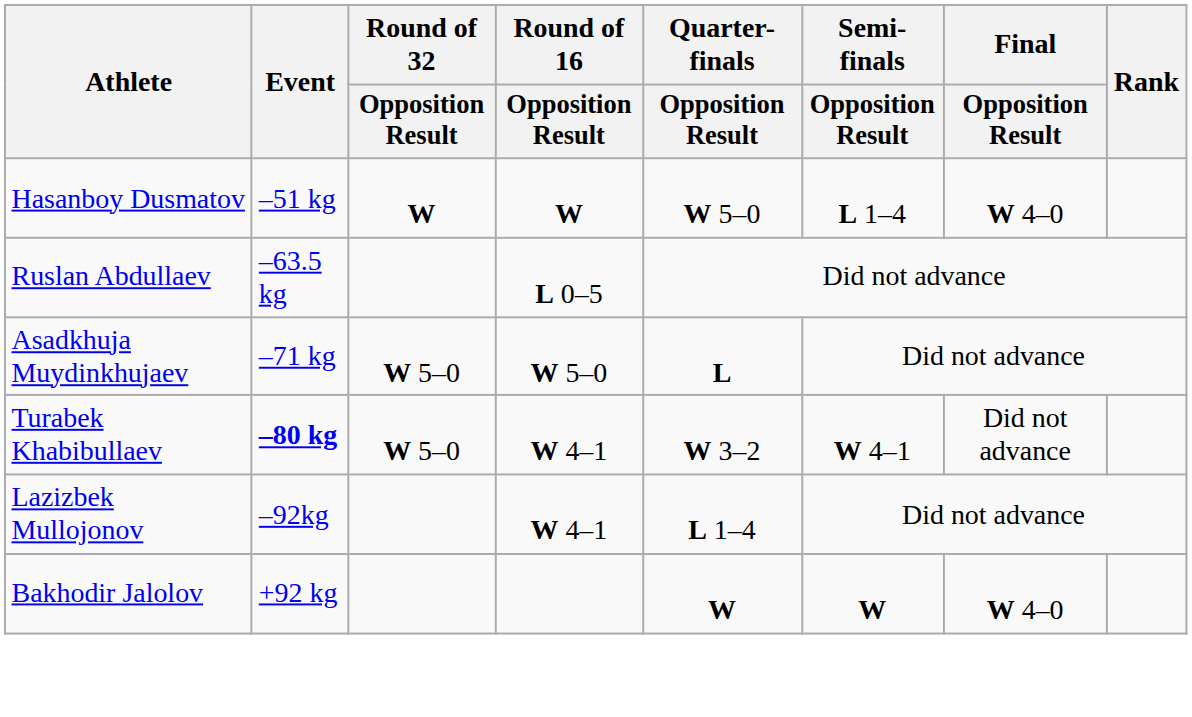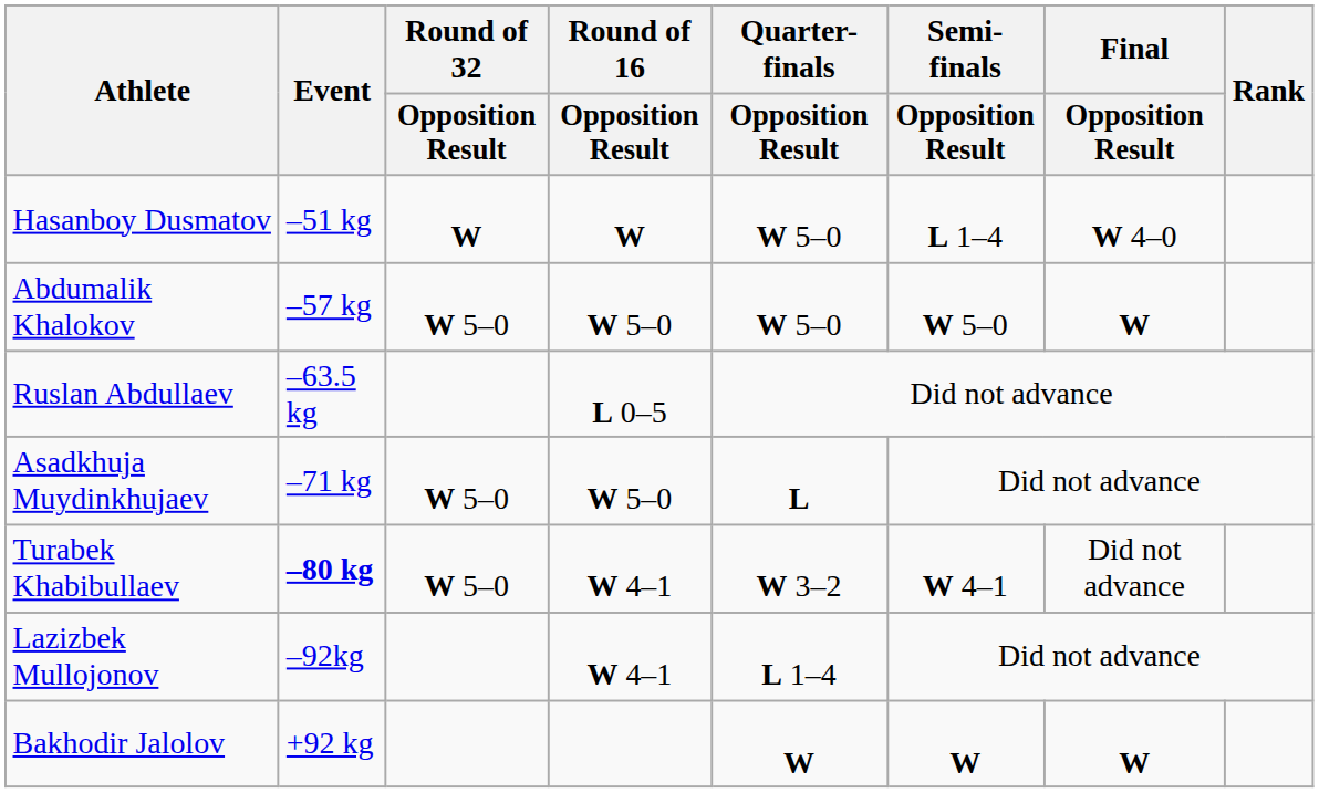 <table class=wikitable style=font-size:90%;text-align:center>
 <tr>
 <th rowspan="2">Athlete</th>
 <th rowspan="2">Event</th>
 <th>Round of 32</th>
 <th>Round of 16</th>
 <th>Quarter-finals</th>
 <th>Semi-finals</th>
 <th>Final</th>
 <th rowspan=2>Rank</th>
 </tr>
 <tr style="font-size:95%">
 <th>Opposition<br>Result</th>
 <th>Opposition<br>Result</th>
 <th>Opposition<br>Result</th>
 <th>Opposition<br>Result</th>
 <th>Opposition<br>Result</th>
 </tr>
 <tr>
 <td align=left><a href='#'>Hasanboy Dusmatov</a></td>
 <td align=left><a href='#'>–51 kg</a></td>
 <td><br><strong>W</strong> <strong></strong></td>
 <td><br><strong>W</strong> </td>
 <td> <br> <strong>W</strong> 5–0</td>
 <td><br><strong>L</strong> 1–4</td>
 <td><br><strong>W</strong> 4–0</td>
+<td></td>
+</tr>
+<tr>
+<td align=left><a href='#'>Abdumalik Khalokov</a></td>
+<td align=left><a href='#'>–57 kg</a></td>
+<td><br><strong>W</strong> 5–0</td>
+<td><br><strong>W</strong> 5–0</td>
+<td><br> <strong>W</strong> 5–0</td>
+<td><br><strong>W</strong> 5–0</td>
+<td><br><strong>W</strong> <strong></strong></td>
 <td></td>
 </tr>
 <tr>
 <td align=left><a href='#'>Ruslan Abdullaev</a></td>
 <td align=left><a href='#'>–63.5 kg</a></td>
 <td></td>
 <td><br><strong>L</strong> 0–5</td>
 <td colspan=4>Did not advance</td>
 </tr>
 <tr>
 <td align=left><a href='#'>Asadkhuja Muydinkhujaev</a></td>
 <td align=left><a href='#'>–71 kg</a></td>
 <td><br><strong>W</strong> 5–0</td>
 <td><br><strong>W</strong> 5–0</td>
 <td> <br> <strong>L</strong> <strong></strong></td>
 <td colspan=3>Did not advance</td>
 </tr>
 <tr>
 <td align=left><a href='#'>Turabek Khabibullaev</a></td>
 <td align=left><strong><a href='#'>–80 kg</a></strong></td>
 <td><br><strong>W</strong> 5–0</td>
 <td><br><strong>W</strong> 4–1</td>
 <td><br><strong>W</strong> 3–2</td>
 <td><br><strong>W</strong> 4–1</td>
 <td>Did not advance</td>
 <td></td>
 </tr>
 <tr>
 <td align=left><a href='#'>Lazizbek Mullojonov</a></td>
 <td align=left><a href='#'>–92kg</a></td>
 <td></td>
 <td><br><strong>W</strong> 4–1</td>
 <td><br><strong>L</strong> 1–4</td>
 <td colspan=3>Did not advance</td>
 </tr>
 <tr>
 <td align=left><a href='#'>Bakhodir Jalolov</a></td>
 <td align=left><a href='#'>+92 kg</a></td>
 <td></td>
 <td></td>
 <td><br> <strong>W</strong> <strong></strong></td>
 <td><br><strong>W</strong> <strong></strong></td>
-<td><br><strong>W</strong> 4–0</td>
+<td><br><strong>W</strong> <strong></strong></td>
 <td></td>
 </tr>
 </table>
